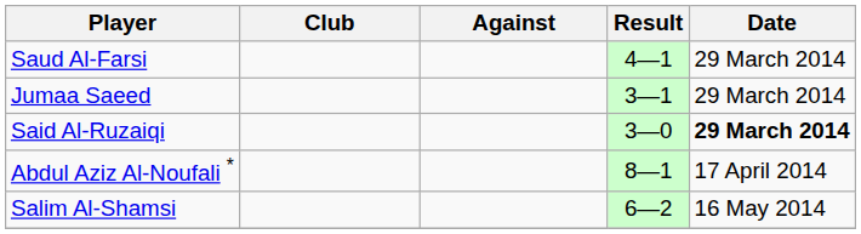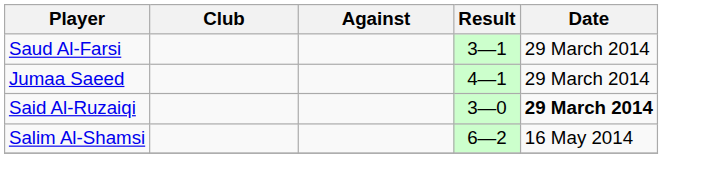 <table class="wikitable" align="center">
 <tr>
 <th>Player</th>
 <th width=120>Club</th>
 <th width=125>Against</th>
 <th width=50>Result</th>
 <th>Date</th>
 </tr>
 <tr>
 <td> <a href='#'>Saud Al-Farsi</a></td>
 <td></td>
 <td></td>
-<td style="background:#CCFFCC" align="center">4—1</td>
+<td style="background:#CCFFCC" align="center">3—1</td>
 <td>29 March 2014</td>
 </tr>
 <tr>
 <td> <a href='#'>Jumaa Saeed</a></td>
 <td></td>
 <td></td>
-<td style="background:#CCFFCC" align="center">3—1</td>
+<td style="background:#CCFFCC" align="center">4—1</td>
 <td>29 March 2014</td>
 </tr>
 <tr>
 <td> <a href='#'>Said Al-Ruzaiqi</a></td>
 <td></td>
 <td></td>
 <td style="background:#CCFFCC" align="center">3—0</td>
 <td><strong>29 March 2014</strong></td>
-</tr>
-<tr>
-<td> <a href='#'>Abdul Aziz Al-Noufali</a> <sup>*</sup></td>
-<td></td>
-<td></td>
-<td style="background:#CCFFCC" align="center">8—1</td>
-<td>17 April 2014</td>
 </tr>
 <tr>
 <td> <a href='#'>Salim Al-Shamsi</a></td>
 <td></td>
 <td></td>
 <td style="background:#CCFFCC" align="center">6—2</td>
 <td>16 May 2014</td>
 </tr>
 <tr>
 </tr>
 </table>
